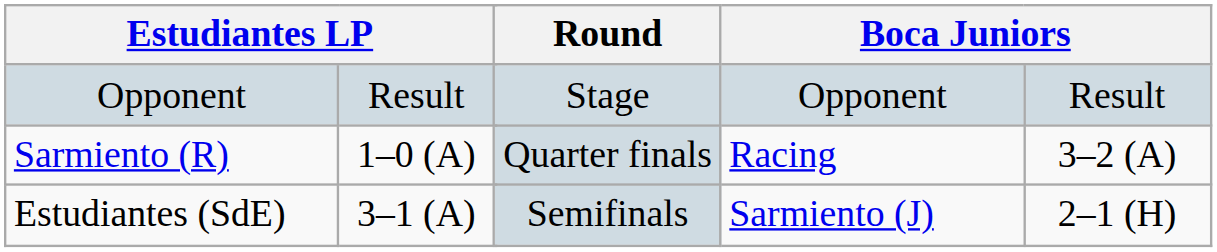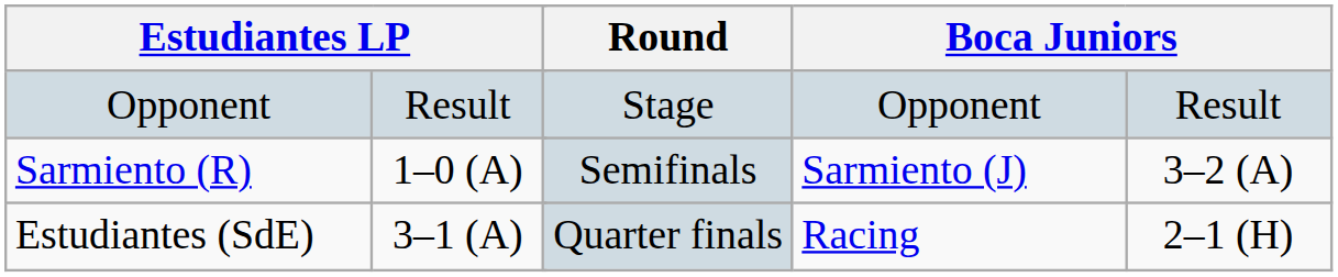 <table class="wikitable" style="text-align:center;">
 <tr>
 <th colspan=3 width=200px><a href='#'>Estudiantes LP</a></th>
 <th>Round</th>
 <th colspan=3 width=200px><a href='#'>Boca Juniors</a></th>
 </tr>
 <tr bgcolor= #CFDBE2>
 <td>Opponent</td>
 <td colspan=2>Result</td>
 <td>Stage</td>
 <td>Opponent</td>
 <td colspan=2>Result</td>
 </tr>
 <tr>
 <td align=left><a href='#'>Sarmiento (R)</a></td>
 <td colspan=2>1–0 (A)</td>
-<td bgcolor= #CFDBE2>Quarter finals</td>
-<td align=left><a href='#'>Racing</a></td>
+<td bgcolor= #CFDBE2>Semifinals</td>
+<td align=left><a href='#'>Sarmiento (J)</a></td>
 <td colspan=2>3–2 (A)</td>
 </tr>
 <tr>
 <td align=left>Estudiantes (SdE)</td>
 <td colspan=2>3–1 (A)</td>
-<td bgcolor= #CFDBE2>Semifinals</td>
-<td align=left><a href='#'>Sarmiento (J)</a></td>
+<td bgcolor= #CFDBE2>Quarter finals</td>
+<td align=left><a href='#'>Racing</a></td>
 <td colspan=2>2–1 (H)</td>
 </tr>
 </table>
